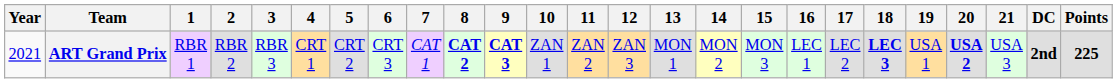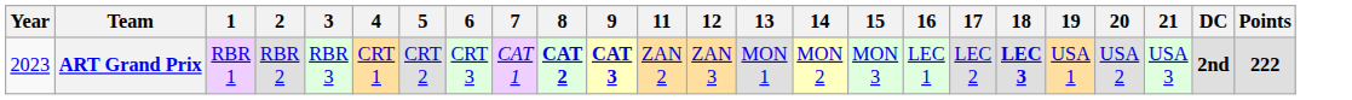 <table class="wikitable" style="text-align:center; font-size:85%">
 <tr>
 <th>Year</th>
 <th>Team</th>
 <th>1</th>
 <th>2</th>
 <th>3</th>
 <th>4</th>
 <th>5</th>
 <th>6</th>
 <th>7</th>
 <th>8</th>
 <th>9</th>
-<th>10</th>
 <th>11</th>
 <th>12</th>
 <th>13</th>
 <th>14</th>
 <th>15</th>
 <th>16</th>
 <th>17</th>
 <th>18</th>
 <th>19</th>
 <th>20</th>
 <th>21</th>
 <th>DC</th>
 <th>Points</th>
 </tr>
 <tr>
-<td><a href='#'>2021</a></td>
+<td><a href='#'>2023</a></td>
 <th nowrap><a href='#'>ART Grand Prix</a></th>
 <td style="background:#EFCFFF;"><a href='#'>RBR<br>1</a><br></td>
 <td style="background:#DFDFDF;"><a href='#'>RBR<br>2</a><br></td>
 <td style="background:#DFFFDF;"><a href='#'>RBR<br>3</a><br></td>
 <td style="background:#FFDF9F;"><a href='#'>CRT<br>1</a><br></td>
 <td style="background:#DFDFDF;"><a href='#'>CRT<br>2</a><br></td>
 <td style="background:#DFFFDF;"><a href='#'>CRT<br>3</a><br></td>
 <td style="background:#EFCFFF;"><em><a href='#'>CAT<br>1</a></em><br></td>
 <td style="background:#DFFFDF;"><strong><a href='#'>CAT<br>2</a><br></strong></td>
 <td style="background:#FFFFBF;"><strong><a href='#'>CAT<br>3</a></strong><br></td>
-<td style="background:#DFDFDF;"><a href='#'>ZAN<br>1</a><br></td>
 <td style="background:#FFDF9F;"><a href='#'>ZAN<br>2</a><br></td>
 <td style="background:#FFDF9F;"><a href='#'>ZAN<br>3</a><br></td>
 <td style="background:#DFDFDF;"><a href='#'>MON<br>1</a><br></td>
 <td style="background:#FFFFBF;"><a href='#'>MON<br>2</a><br></td>
 <td style="background:#DFFFDF;"><a href='#'>MON<br>3</a><br></td>
 <td style="background:#DFFFDF;"><a href='#'>LEC<br>1</a><br></td>
 <td style="background:#DFDFDF;"><a href='#'>LEC<br>2</a><br></td>
 <td style="background:#DFDFDF;"><strong><a href='#'>LEC<br>3</a></strong><br></td>
 <td style="background:#FFDF9F;"><a href='#'>USA<br>1</a><br></td>
-<td style="background:#DFDFDF;"><strong><a href='#'>USA<br>2</a><br></strong></td>
+<td style="background:#DFDFDF;"><a href='#'>USA<br>2</a><br></td>
 <td style="background:#DFFFDF;"><a href='#'>USA<br>3</a><br></td>
 <th style="background:#DFDFDF">2nd</th>
-<th style="background:#DFDFDF">225</th>
+<th style="background:#DFDFDF">222</th>
 </tr>
 </table>
